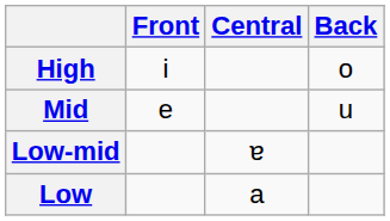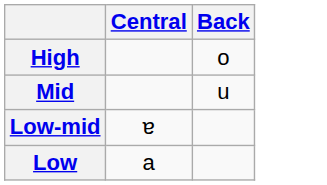 <table class=" wikitable IPA" style="text-align: center;">
 <tr>
 <th></th>
-<th><a href='#'>Front</a></th>
 <th><a href='#'>Central</a></th>
 <th><a href='#'>Back</a></th>
 </tr>
 <tr style="text-align: center;">
 <th><a href='#'>High</a></th>
-<td>i</td>
 <td></td>
 <td>o</td>
 </tr>
 <tr>
 <th><a href='#'>Mid</a></th>
-<td>e</td>
 <td></td>
 <td>u</td>
 </tr>
 <tr>
 <th><a href='#'>Low-mid</a></th>
-<td></td>
 <td>ɐ</td>
 <td></td>
 </tr>
 <tr style="text-align: center;">
 <th><a href='#'>Low</a></th>
-<td></td>
 <td>a</td>
 <td></td>
 </tr>
 </table>
